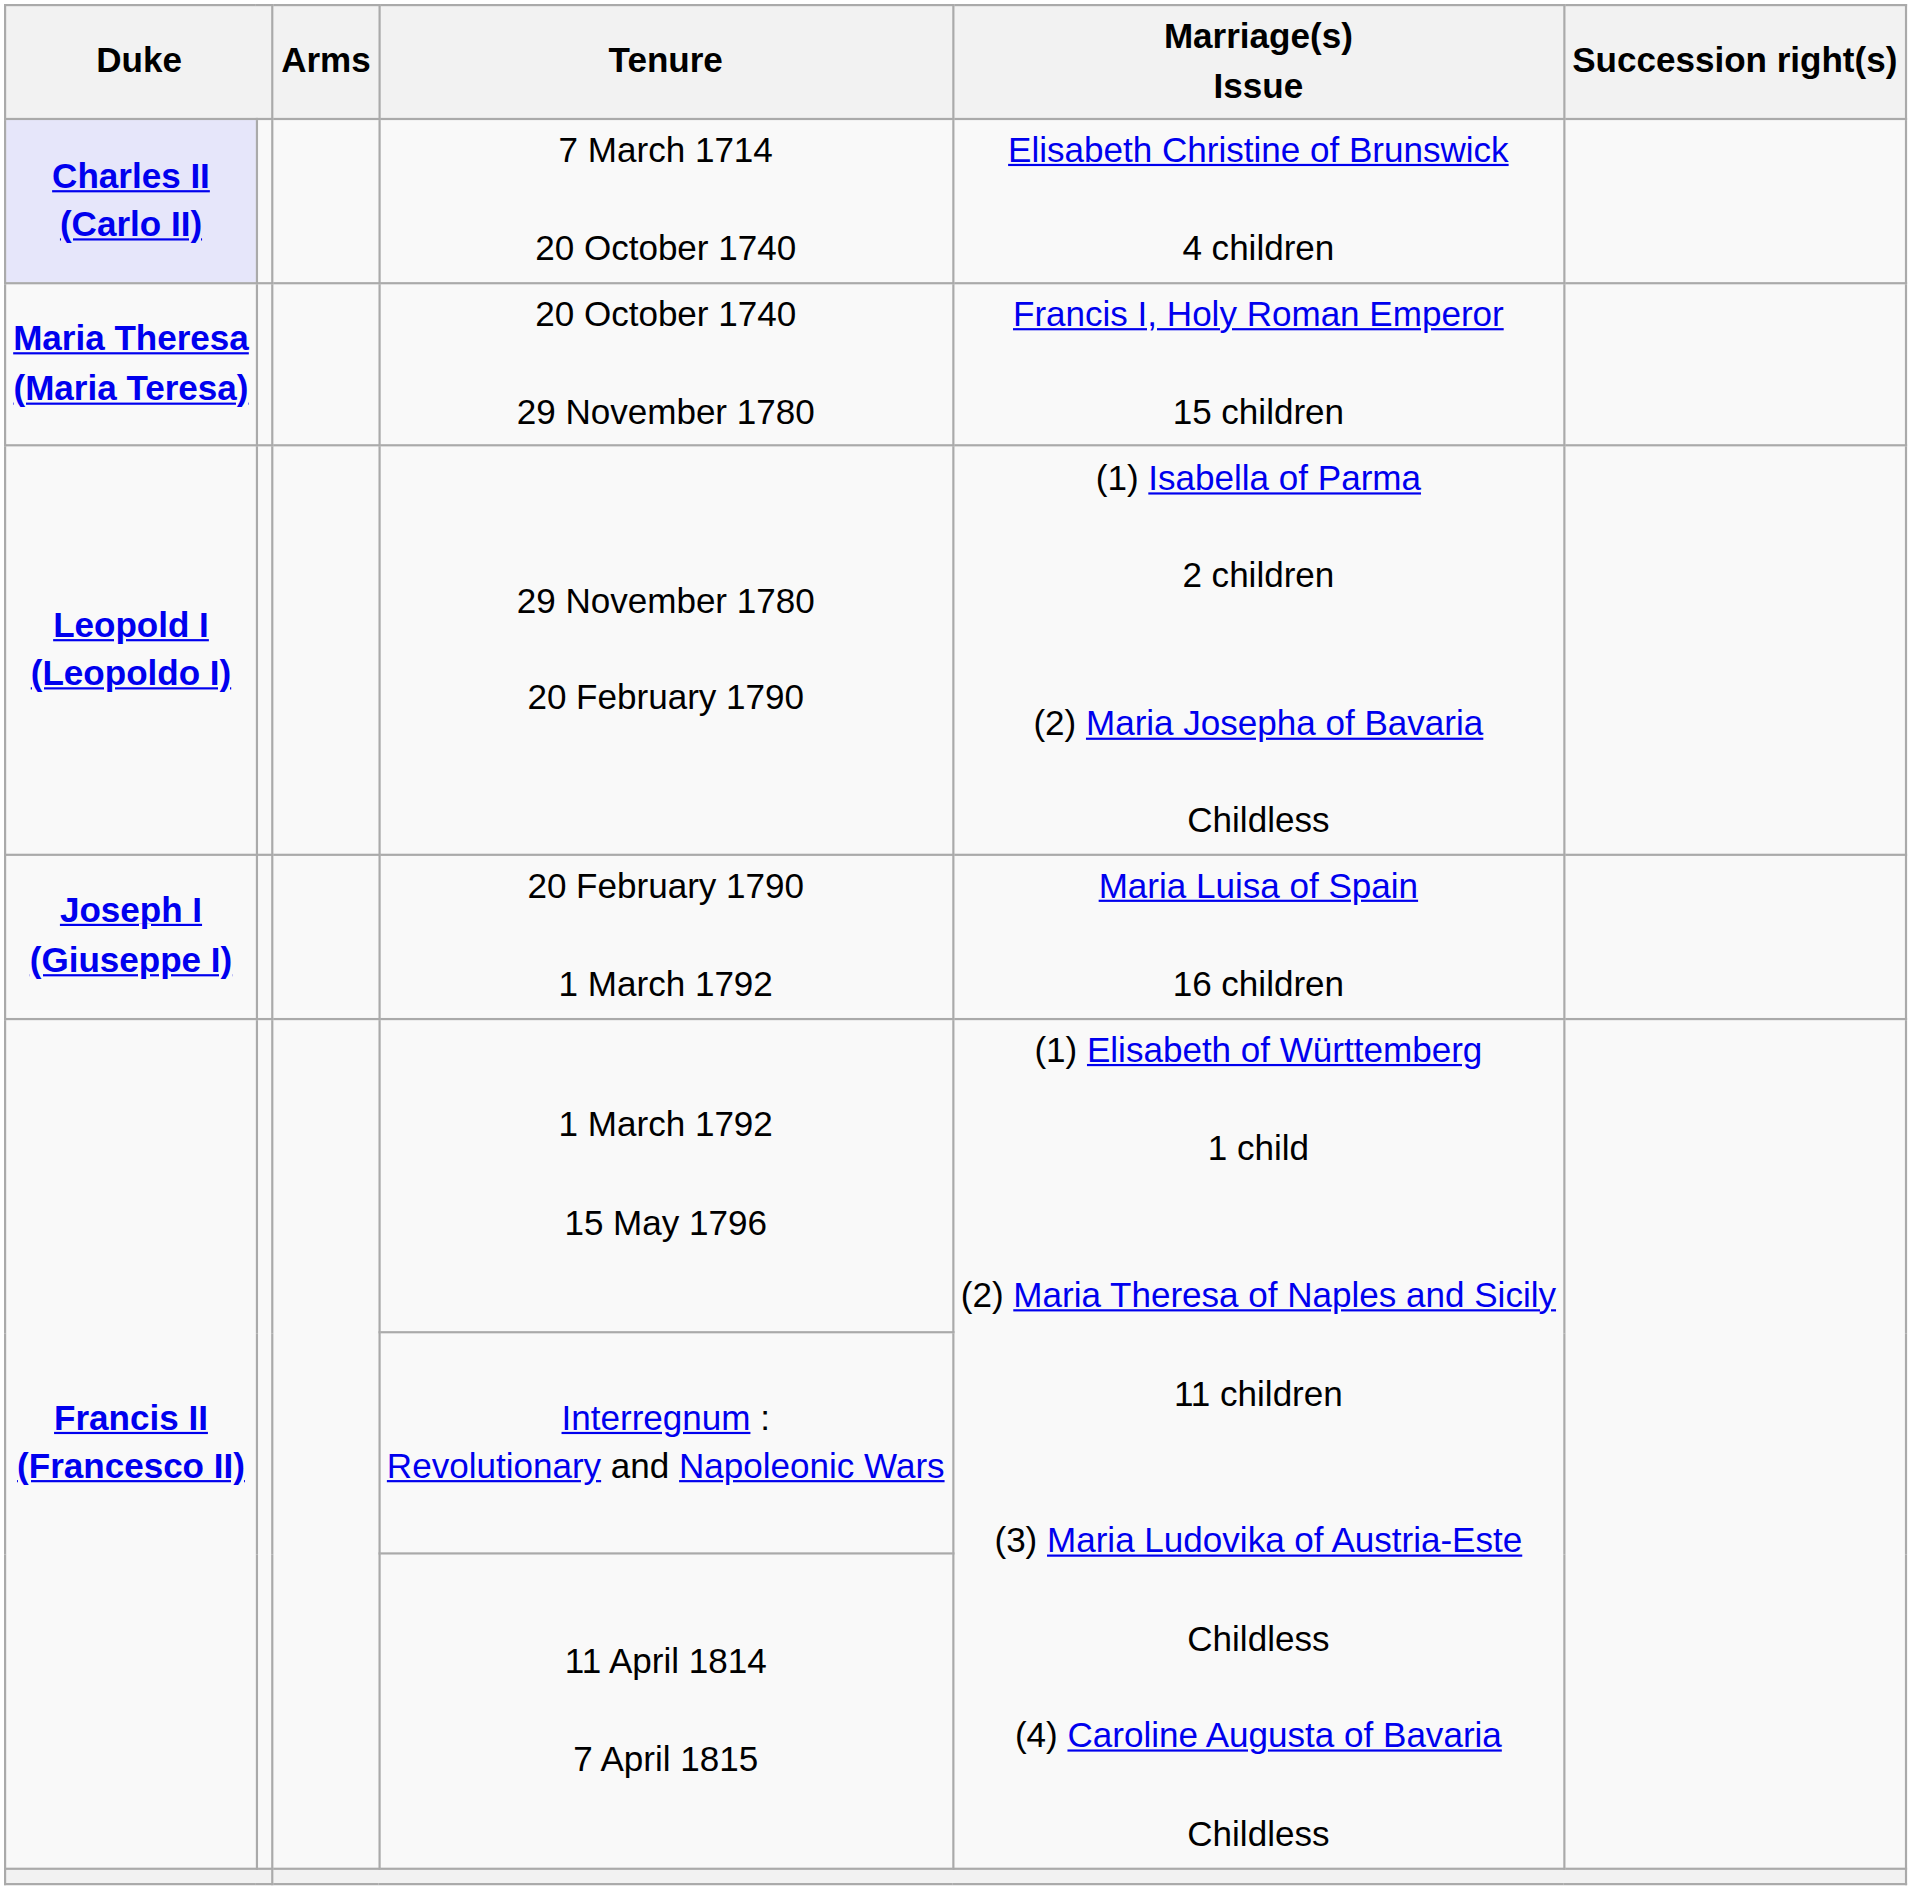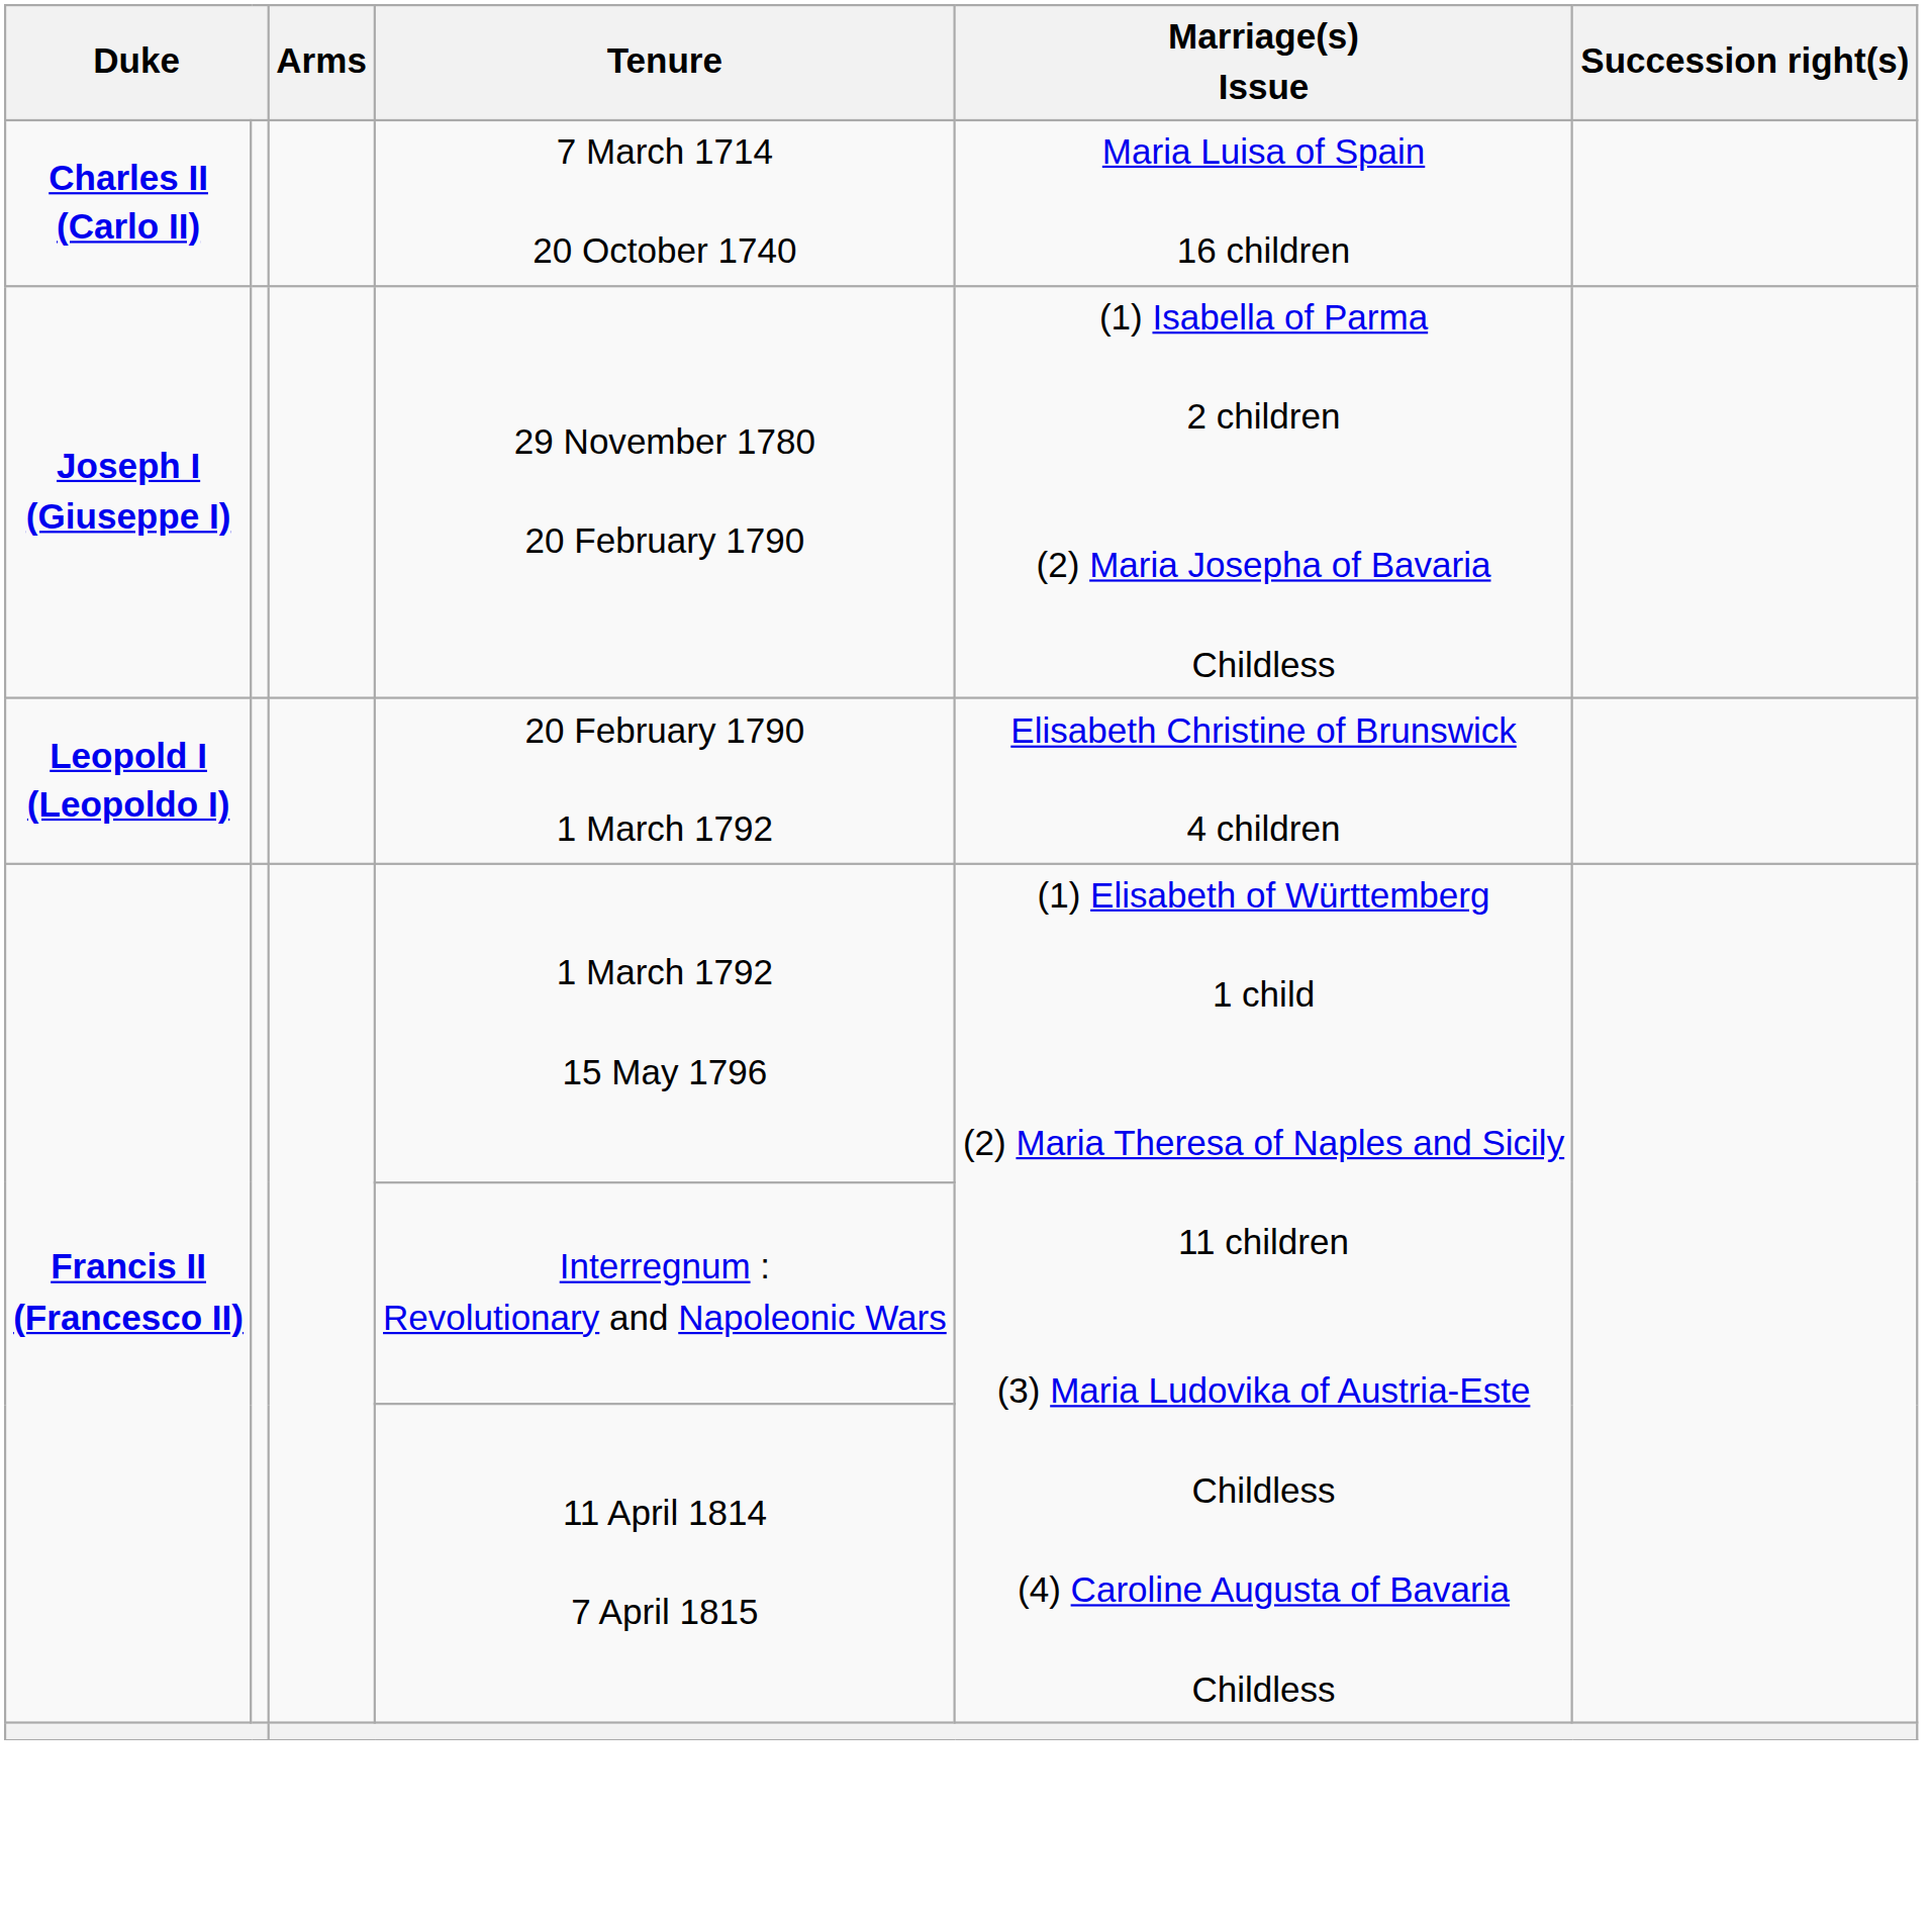 <table class="wikitable" style="line-height:1.4em; text-align:center">
 <tr>
 <th colspan=2>Duke</th>
 <th>Arms</th>
 <th>Tenure</th>
 <th>Marriage(s)<br>Issue</th>
 <th>Succession right(s)</th>
 </tr>
 <tr>
-<td style="background: lavender;"><strong><a href='#'>Charles II<br><span><span>(Carlo II)</span></span></a></strong><br></td>
+<td><strong><a href='#'>Charles II<br><span><span>(Carlo II)</span></span></a></strong><br></td>
 <td></td>
 <td></td>
 <td>7 March 1714<br><br>20 October 1740</td>
-<td><a href='#'>Elisabeth Christine of Brunswick</a><br><br>4 children<br></td>
+<td><a href='#'>Maria Luisa of Spain</a><br><br>16 children<br></td>
 <td></td>
 </tr>
 <tr>
-<td><strong><a href='#'>Maria Theresa<br><span><span>(Maria Teresa)</span></span></a></strong><br></td>
-<td></td>
-<td></td>
-<td>20 October 1740<br><br>29 November 1780</td>
-<td><a href='#'>Francis I, Holy Roman Emperor</a><br><br>15 children<br></td>
-<td></td>
-</tr>
-<tr>
-<td><strong><a href='#'>Leopold I<br><span><span>(Leopoldo I)</span></span></a></strong><br></td>
+<td><strong><a href='#'>Joseph I<br><span><span>(Giuseppe I)</span></span></a></strong><br></td>
 <td></td>
 <td></td>
 <td>29 November 1780<br><br>20 February 1790</td>
 <td>(1) <a href='#'>Isabella of Parma</a><br><br>2 children<br><br><br>(2) <a href='#'>Maria Josepha of Bavaria</a><br><br>Childless</td>
 <td></td>
 </tr>
 <tr>
-<td><strong><a href='#'>Joseph I<br><span><span>(Giuseppe I)</span></span></a></strong><br></td>
+<td><strong><a href='#'>Leopold I<br><span><span>(Leopoldo I)</span></span></a></strong><br></td>
 <td></td>
 <td></td>
 <td>20 February 1790<br><br>1 March 1792</td>
-<td><a href='#'>Maria Luisa of Spain</a><br><br>16 children<br></td>
+<td><a href='#'>Elisabeth Christine of Brunswick</a><br><br>4 children<br></td>
 <td></td>
 </tr>
 <tr>
 <td rowspan=3><strong><a href='#'>Francis II<br><span><span>(Francesco II)</span></span></a></strong><br></td>
 <td rowspan=3></td>
 <td rowspan=3></td>
 <td>1 March 1792<br><br>15 May 1796</td>
 <td rowspan=3>(1) <a href='#'>Elisabeth of Württemberg</a><br><br>1 child<br><br><br>(2) <a href='#'>Maria Theresa of Naples and Sicily</a><br><br>11 children<br><br><br>(3) <a href='#'>Maria Ludovika of Austria-Este</a><br><br>Childless<br><br>(4) <a href='#'>Caroline Augusta of Bavaria</a><br><br>Childless</td>
 <td rowspan=3></td>
 </tr>
 <tr>
 <td> <a href='#'>Interregnum</a> :<br><a href='#'>Revolutionary</a> and <a href='#'>Napoleonic Wars</a></td>
 </tr>
 <tr>
 <td>11 April 1814<br><br>7 April 1815</td>
 </tr>
 <tr>
 <th class=noprint colspan=2 style="font-weight:normal"> </th>
 <th class=noprint colspan=4 style="font-weight:normal"></th>
 </tr>
 </table>
